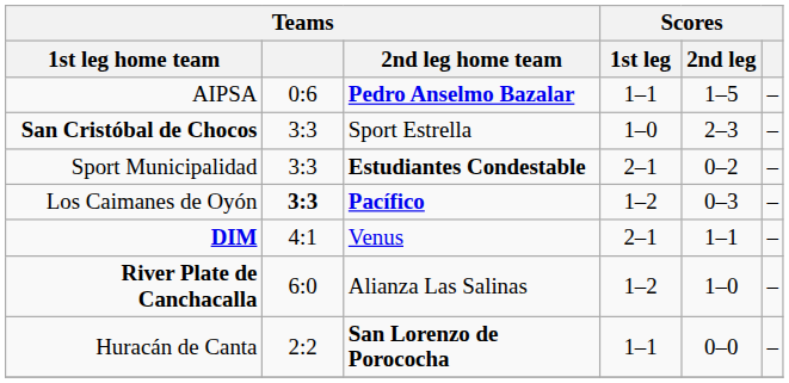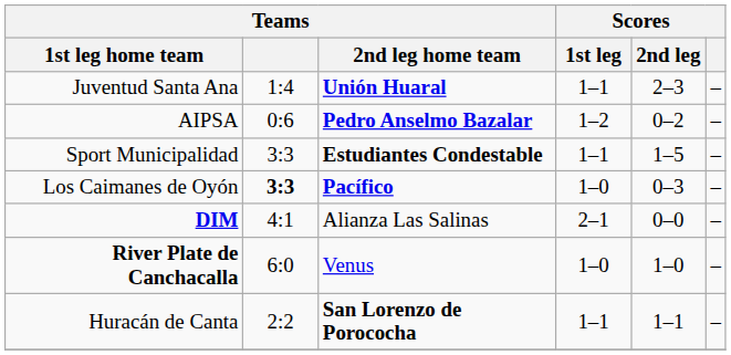 <table class="wikitable" style="text-align: center;">
 <tr>
 <th colspan=3>Teams</th>
 <th colspan=3>Scores</th>
 </tr>
 <tr>
 <th width="175">1st leg home team</th>
 <th width="50"></th>
 <th width="175">2nd leg home team</th>
 <th width="50">1st leg</th>
 <th width="50">2nd leg</th>
 <th></th>
 </tr>
 <tr>
+<td align=right>Juventud Santa Ana</td>
+<td>1:4</td>
+<td align=left><strong><a href='#'>Unión Huaral</a></strong></td>
+<td>1–1</td>
+<td>2–3</td>
+<td>–</td>
+</tr>
+<tr>
 <td align=right>AIPSA</td>
 <td>0:6</td>
 <td align=left><strong><a href='#'>Pedro Anselmo Bazalar</a></strong></td>
-<td>1–1</td>
-<td>1–5</td>
-<td>–</td>
-</tr>
-<tr>
-<td align=right><strong>San Cristóbal de Chocos</strong></td>
-<td>3:3</td>
-<td align=left>Sport Estrella</td>
-<td>1–0</td>
-<td>2–3</td>
+<td>1–2</td>
+<td>0–2</td>
 <td>–</td>
 </tr>
 <tr>
 <td align=right>Sport Municipalidad</td>
 <td>3:3</td>
 <td align=left><strong>Estudiantes Condestable</strong></td>
-<td>2–1</td>
-<td>0–2</td>
+<td>1–1</td>
+<td>1–5</td>
 <td>–</td>
 </tr>
 <tr>
 <td align=right>Los Caimanes de Oyón</td>
 <td><strong>3:3</strong></td>
 <td align=left><strong><a href='#'>Pacífico</a></strong></td>
-<td>1–2</td>
+<td>1–0</td>
 <td>0–3</td>
 <td>–</td>
 </tr>
 <tr>
 <td align=right><strong><a href='#'>DIM</a></strong></td>
 <td>4:1</td>
-<td align=left><a href='#'>Venus</a></td>
+<td align=left>Alianza Las Salinas</td>
 <td>2–1</td>
-<td>1–1</td>
+<td>0–0</td>
 <td>–</td>
 </tr>
 <tr>
 <td align=right><strong>River Plate de Canchacalla</strong></td>
 <td>6:0</td>
-<td align=left>Alianza Las Salinas</td>
-<td>1–2</td>
+<td align=left><a href='#'>Venus</a></td>
+<td>1–0</td>
 <td>1–0</td>
 <td>–</td>
 </tr>
 <tr>
 <td align=right>Huracán de Canta</td>
 <td>2:2</td>
 <td align=left><strong>San Lorenzo de Porococha</strong></td>
 <td>1–1</td>
-<td>0–0</td>
+<td>1–1</td>
 <td>–</td>
 </tr>
 <tr>
 </tr>
 </table>
